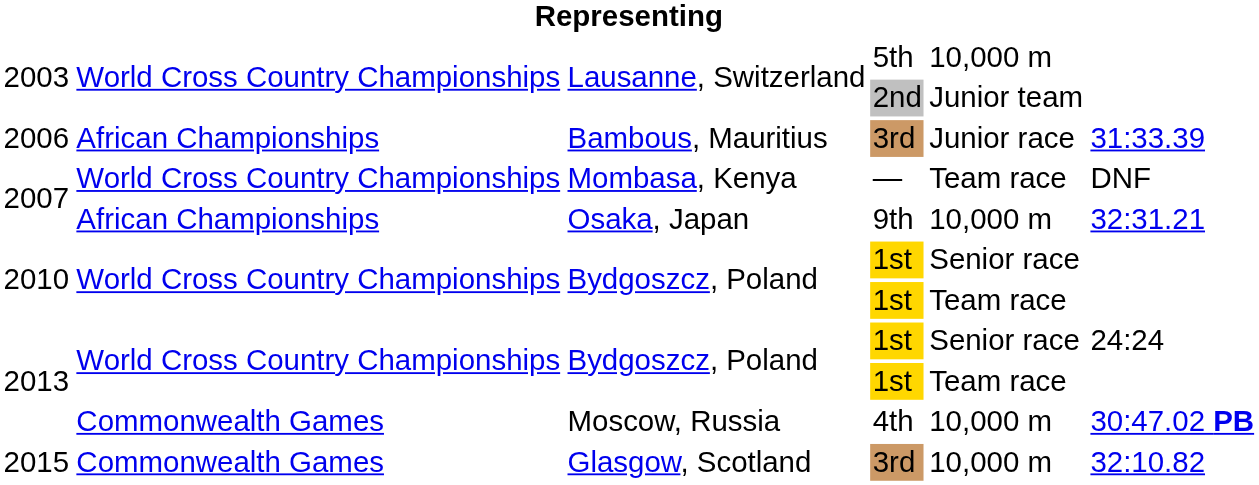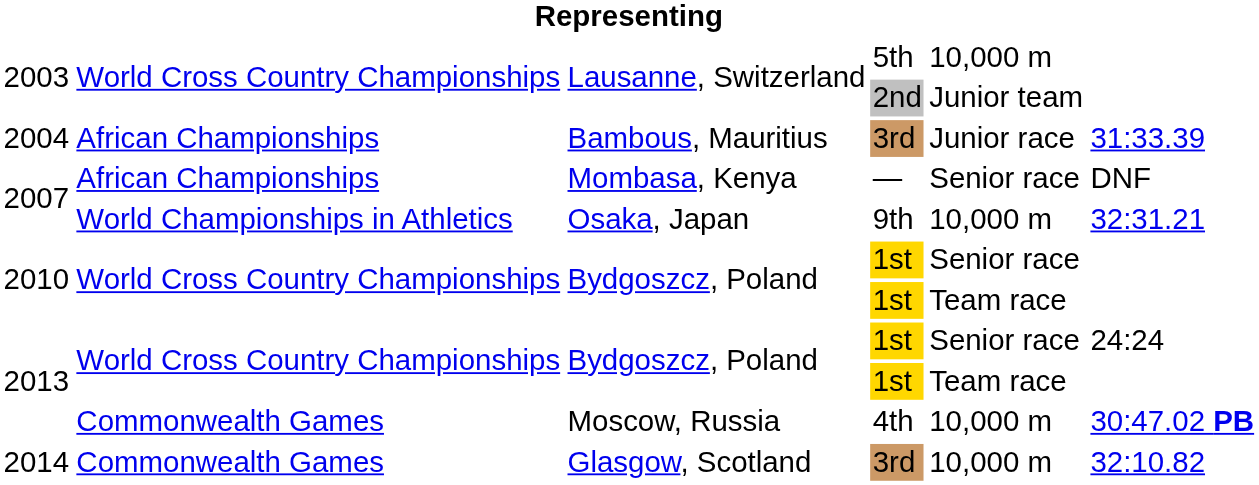 <table>
 <tr>
 <th colspan="6">Representing </th>
 </tr>
 <tr>
 <td rowspan=2>2003</td>
 <td rowspan=2><a href='#'>World Cross Country Championships</a></td>
 <td rowspan=2><a href='#'>Lausanne</a>, Switzerland</td>
 <td>5th</td>
 <td>10,000 m</td>
 <td></td>
 </tr>
 <tr>
 <td bgcolor=silver>2nd</td>
 <td>Junior team</td>
 <td></td>
 </tr>
 <tr>
-<td>2006</td>
+<td>2004</td>
 <td><a href='#'>African Championships</a></td>
 <td><a href='#'>Bambous</a>, Mauritius</td>
 <td bgcolor=cc9966>3rd</td>
 <td>Junior race</td>
 <td><a href='#'>31:33.39</a></td>
 </tr>
 <tr>
 <td rowspan=2>2007</td>
-<td><a href='#'>World Cross Country Championships</a></td>
+<td><a href='#'>African Championships</a></td>
 <td><a href='#'>Mombasa</a>, Kenya</td>
 <td>—</td>
-<td>Team race</td>
+<td>Senior race</td>
 <td>DNF</td>
 </tr>
 <tr>
-<td><a href='#'>African Championships</a></td>
+<td><a href='#'>World Championships in Athletics</a></td>
 <td><a href='#'>Osaka</a>, Japan</td>
 <td>9th</td>
 <td>10,000 m</td>
 <td><a href='#'>32:31.21</a></td>
 </tr>
 <tr>
 <td rowspan=2>2010</td>
 <td rowspan=2><a href='#'>World Cross Country Championships</a></td>
 <td rowspan=2><a href='#'>Bydgoszcz</a>, Poland</td>
 <td bgcolor=gold>1st</td>
 <td>Senior race</td>
 <td></td>
 </tr>
 <tr>
 <td bgcolor=gold>1st</td>
 <td>Team race</td>
 <td></td>
 </tr>
 <tr>
 <td rowspan=3>2013</td>
 <td rowspan=2><a href='#'>World Cross Country Championships</a></td>
 <td rowspan=2><a href='#'>Bydgoszcz</a>, Poland</td>
 <td bgcolor=gold>1st</td>
 <td>Senior race</td>
 <td>24:24</td>
 </tr>
 <tr>
 <td bgcolor=gold>1st</td>
 <td>Team race</td>
 <td></td>
 </tr>
 <tr>
 <td><a href='#'>Commonwealth Games</a></td>
 <td>Moscow, Russia</td>
 <td>4th</td>
 <td>10,000 m</td>
 <td><a href='#'>30:47.02 <strong>PB</strong></a></td>
 </tr>
 <tr>
-<td>2015</td>
+<td>2014</td>
 <td><a href='#'>Commonwealth Games</a></td>
 <td><a href='#'>Glasgow</a>, Scotland</td>
 <td bgcolor=cc9966>3rd</td>
 <td>10,000 m</td>
 <td><a href='#'>32:10.82</a></td>
 </tr>
 </table>
